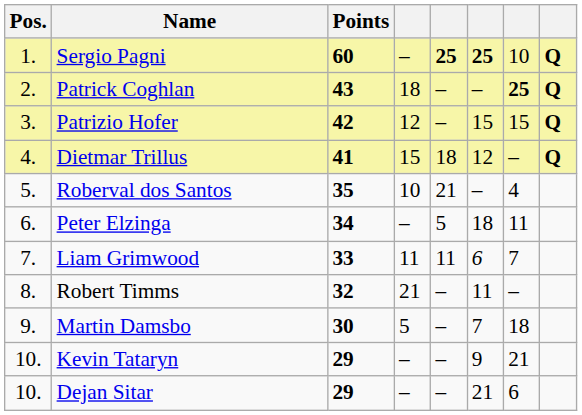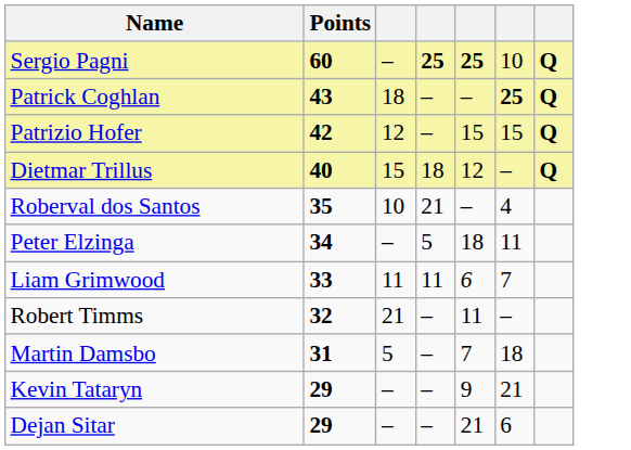 <table class="wikitable">
 <tr>
-<th width=10px>Pos.</th>
 <th width=200px>Name</th>
 <th width=20px>Points</th>
 <th width=20px></th>
 <th width=20px></th>
 <th width=20px></th>
 <th width=20px></th>
 <th width=20px></th>
 </tr>
 <tr style="background:#f7f6a8;">
-<td align=center>1.</td>
 <td> <a href='#'>Sergio Pagni</a></td>
 <td><strong>60</strong></td>
 <td>–</td>
 <td><strong>25</strong></td>
 <td><strong>25</strong></td>
 <td>10</td>
 <td><strong>Q</strong></td>
 </tr>
 <tr style="background:#f7f6a8;">
-<td align=center>2.</td>
 <td> <a href='#'>Patrick Coghlan</a></td>
 <td><strong>43</strong></td>
 <td>18</td>
 <td>–</td>
 <td>–</td>
 <td><strong>25</strong></td>
 <td><strong>Q</strong></td>
 </tr>
 <tr style="background:#f7f6a8;">
-<td align=center>3.</td>
 <td> <a href='#'>Patrizio Hofer</a></td>
 <td><strong>42</strong></td>
 <td>12</td>
 <td>–</td>
 <td>15</td>
 <td>15</td>
 <td><strong>Q</strong></td>
 </tr>
 <tr style="background:#f7f6a8;">
-<td align=center>4.</td>
 <td> <a href='#'>Dietmar Trillus</a></td>
-<td><strong>41</strong></td>
+<td><strong>40</strong></td>
 <td>15</td>
 <td>18</td>
 <td>12</td>
 <td>–</td>
 <td><strong>Q</strong></td>
 </tr>
 <tr>
-<td align=center>5.</td>
 <td> <a href='#'>Roberval dos Santos</a></td>
 <td><strong>35</strong></td>
 <td>10</td>
 <td>21</td>
 <td>–</td>
 <td>4</td>
 <td></td>
 </tr>
 <tr>
-<td align=center>6.</td>
 <td> <a href='#'>Peter Elzinga</a></td>
 <td><strong>34</strong></td>
 <td>–</td>
 <td>5</td>
 <td>18</td>
 <td>11</td>
 <td></td>
 </tr>
 <tr>
-<td align=center>7.</td>
 <td> <a href='#'>Liam Grimwood</a></td>
 <td><strong>33</strong></td>
 <td>11</td>
 <td>11</td>
 <td><em>6</em></td>
 <td>7</td>
 <td></td>
 </tr>
 <tr>
-<td align=center>8.</td>
 <td> Robert Timms</td>
 <td><strong>32</strong></td>
 <td>21</td>
 <td>–</td>
 <td>11</td>
 <td>–</td>
 <td></td>
 </tr>
 <tr>
-<td align=center>9.</td>
 <td> <a href='#'>Martin Damsbo</a></td>
-<td><strong>30</strong></td>
+<td><strong>31</strong></td>
 <td>5</td>
 <td>–</td>
 <td>7</td>
 <td>18</td>
 <td></td>
 </tr>
 <tr>
-<td align=center>10.</td>
 <td> <a href='#'>Kevin Tataryn</a></td>
 <td><strong>29</strong></td>
 <td>–</td>
 <td>–</td>
 <td>9</td>
 <td>21</td>
 <td></td>
 </tr>
 <tr>
-<td align=center>10.</td>
 <td> <a href='#'>Dejan Sitar</a></td>
 <td><strong>29</strong></td>
 <td>–</td>
 <td>–</td>
 <td>21</td>
 <td>6</td>
 <td></td>
 </tr>
 </table>
